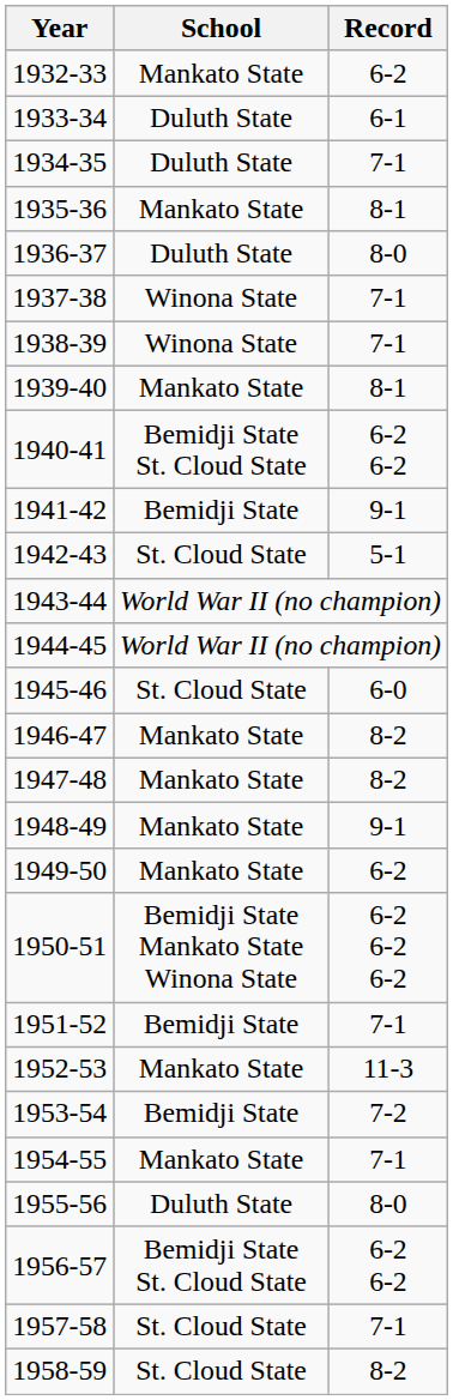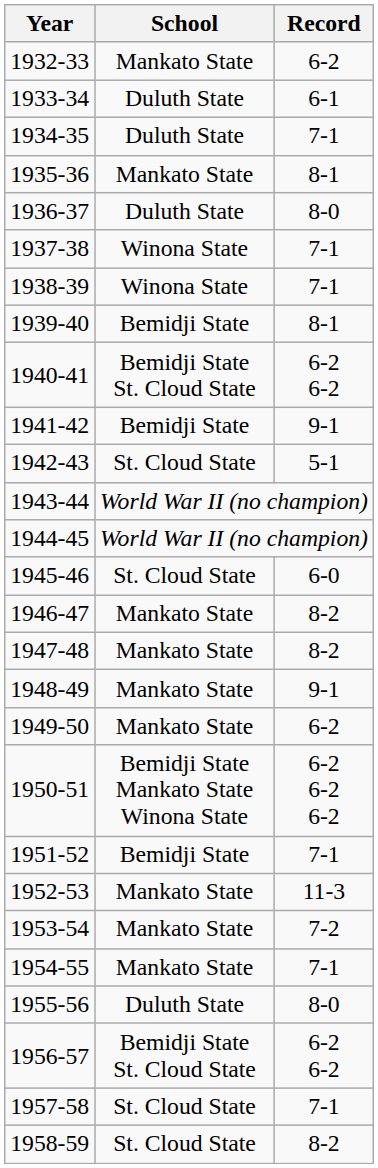 <table class="wikitable" style="text-align:center">
 <tr>
 <th>Year</th>
 <th>School</th>
 <th>Record</th>
 </tr>
 <tr>
 <td>1932-33</td>
 <td>Mankato State</td>
 <td>6-2</td>
 </tr>
 <tr>
 <td>1933-34</td>
 <td>Duluth State</td>
 <td>6-1</td>
 </tr>
 <tr>
 <td>1934-35</td>
 <td>Duluth State</td>
 <td>7-1</td>
 </tr>
 <tr>
 <td>1935-36</td>
 <td>Mankato State</td>
 <td>8-1</td>
 </tr>
 <tr>
 <td>1936-37</td>
 <td>Duluth State</td>
 <td>8-0</td>
 </tr>
 <tr>
 <td>1937-38</td>
 <td>Winona State</td>
 <td>7-1</td>
 </tr>
 <tr>
 <td>1938-39</td>
 <td>Winona State</td>
 <td>7-1</td>
 </tr>
 <tr>
 <td>1939-40</td>
-<td>Mankato State</td>
+<td>Bemidji State</td>
 <td>8-1</td>
 </tr>
 <tr>
 <td>1940-41</td>
 <td>Bemidji State<br>St. Cloud State</td>
 <td>6-2<br>6-2</td>
 </tr>
 <tr>
 <td>1941-42</td>
 <td>Bemidji State</td>
 <td>9-1</td>
 </tr>
 <tr>
 <td>1942-43</td>
 <td>St. Cloud State</td>
 <td>5-1</td>
 </tr>
 <tr>
 <td>1943-44</td>
 <td colspan=2><em>World War II (no champion)</em></td>
 </tr>
 <tr>
 <td>1944-45</td>
 <td colspan=2><em>World War II (no champion)</em></td>
 </tr>
 <tr>
 <td>1945-46</td>
 <td>St. Cloud State</td>
 <td>6-0</td>
 </tr>
 <tr>
 <td>1946-47</td>
 <td>Mankato State</td>
 <td>8-2</td>
 </tr>
 <tr>
 <td>1947-48</td>
 <td>Mankato State</td>
 <td>8-2</td>
 </tr>
 <tr>
 <td>1948-49</td>
 <td>Mankato State</td>
 <td>9-1</td>
 </tr>
 <tr>
 <td>1949-50</td>
 <td>Mankato State</td>
 <td>6-2</td>
 </tr>
 <tr>
 <td>1950-51</td>
 <td>Bemidji State<br>Mankato State<br>Winona State</td>
 <td>6-2<br>6-2<br>6-2</td>
 </tr>
 <tr>
 <td>1951-52</td>
 <td>Bemidji State</td>
 <td>7-1</td>
 </tr>
 <tr>
 <td>1952-53</td>
 <td>Mankato State</td>
 <td>11-3</td>
 </tr>
 <tr>
 <td>1953-54</td>
-<td>Bemidji State</td>
+<td>Mankato State</td>
 <td>7-2</td>
 </tr>
 <tr>
 <td>1954-55</td>
 <td>Mankato State</td>
 <td>7-1</td>
 </tr>
 <tr>
 <td>1955-56</td>
 <td>Duluth State</td>
 <td>8-0</td>
 </tr>
 <tr>
 <td>1956-57</td>
 <td>Bemidji State<br>St. Cloud State</td>
 <td>6-2<br>6-2</td>
 </tr>
 <tr>
 <td>1957-58</td>
 <td>St. Cloud State</td>
 <td>7-1</td>
 </tr>
 <tr>
 <td>1958-59</td>
 <td>St. Cloud State</td>
 <td>8-2</td>
 </tr>
 </table>
